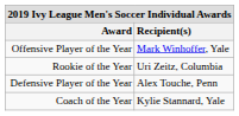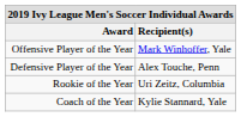 <table class="wikitable" style="white-space:nowrap; font-size:90%;">
 <tr>
 <td colspan="2" style="text-align:center; background:#ddd;"><strong>2019 Ivy League Men's Soccer Individual Awards</strong></td>
 </tr>
 <tr>
 <th style="text-align:right;">Award</th>
 <th style="text-align:left;">Recipient(s)</th>
 </tr>
 <tr>
 <td style="text-align:right;">Offensive Player of the Year</td>
 <td style="text-align:left;"><a href='#'>Mark Winhoffer</a>, Yale</td>
 </tr>
 <tr>
+<td style="text-align:right;">Defensive Player of the Year</td>
+<td style="text-align:left;">Alex Touche, Penn</td>
+</tr>
+<tr>
 <td style="text-align:right;">Rookie of the Year</td>
 <td style="text-align:left;">Uri Zeitz, Columbia</td>
-</tr>
-<tr>
-<td style="text-align:right;">Defensive Player of the Year</td>
-<td style="text-align:left;">Alex Touche, Penn</td>
 </tr>
 <tr>
 <td style="text-align:right;">Coach of the Year</td>
 <td style="text-align:left;">Kylie Stannard, Yale</td>
 </tr>
 </table>
